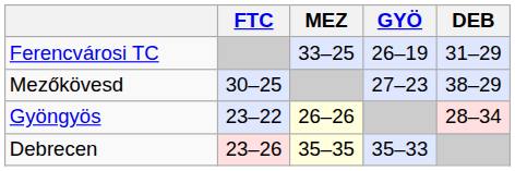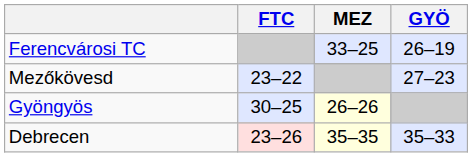 <table class="wikitable" style="text-align: center;" width="400">
 <tr>
 <th width=200></th>
 <th width=60><a href='#'>FTC</a></th>
 <th width=60>MEZ</th>
 <th width=60><a href='#'>GYÖ</a></th>
-<th width=60>DEB</th>
 </tr>
 <tr>
 <td style="text-align: left;"><a href='#'>Ferencvárosi TC</a></td>
 <td bgcolor=#CCCCCC> </td>
 <td bgcolor=#DFE7FF>33–25</td>
 <td bgcolor=#DFE7FF>26–19</td>
-<td bgcolor=#DFE7FF>31–29</td>
 </tr>
 <tr>
 <td style="text-align: left;">Mezőkövesd</td>
-<td bgcolor=#DFE7FF>30–25</td>
+<td bgcolor=#DFE7FF>23–22</td>
 <td bgcolor=#CCCCCC> </td>
 <td bgcolor=#DFE7FF>27–23</td>
-<td bgcolor=#DFE7FF>38–29</td>
 </tr>
 <tr>
 <td style="text-align: left;"><a href='#'>Gyöngyös</a></td>
-<td bgcolor=#DFE7FF>23–22</td>
+<td bgcolor=#DFE7FF>30–25</td>
 <td bgcolor=#FFFFDD>26–26</td>
 <td bgcolor=#CCCCCC> </td>
-<td bgcolor=#FFDFDF>28–34</td>
 </tr>
 <tr>
 <td style="text-align: left;">Debrecen</td>
 <td bgcolor=#FFDFDF>23–26</td>
 <td bgcolor=#FFFFDD>35–35</td>
 <td bgcolor=#DFE7FF>35–33</td>
-<td bgcolor=#CCCCCC> </td>
 </tr>
 </table>
